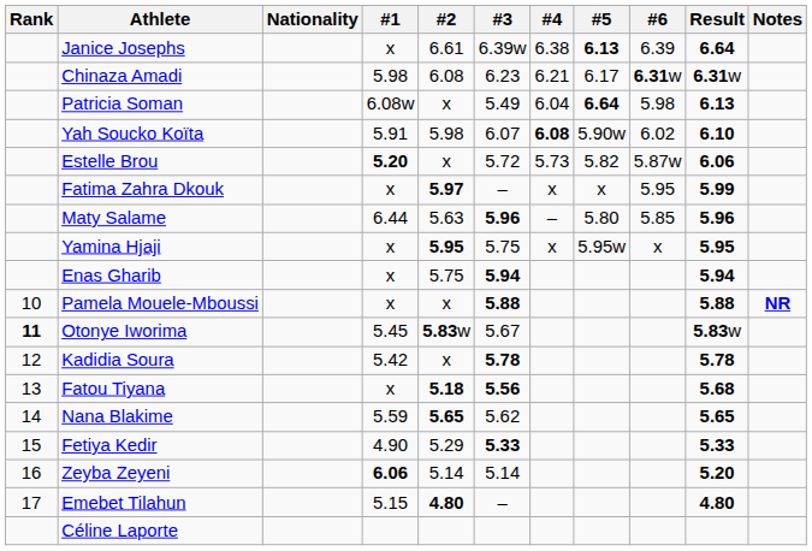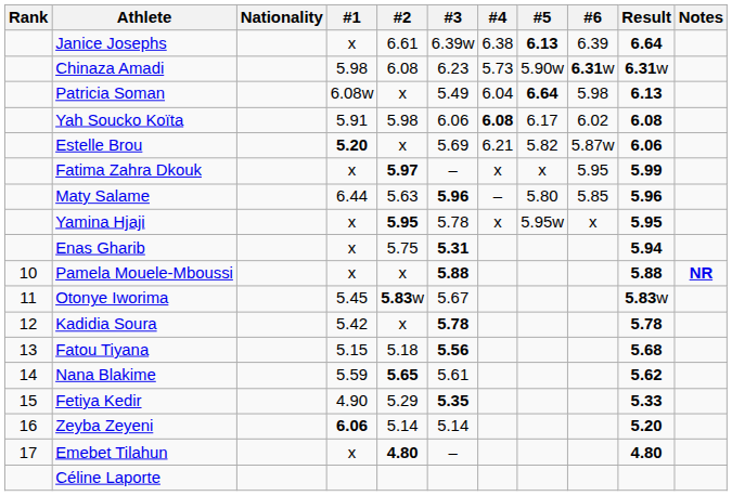 <table class="wikitable sortable" style="text-align:center">
 <tr>
 <th>Rank</th>
 <th>Athlete</th>
 <th>Nationality</th>
 <th>#1</th>
 <th>#2</th>
 <th>#3</th>
 <th>#4</th>
 <th>#5</th>
 <th>#6</th>
 <th>Result</th>
 <th>Notes</th>
 </tr>
 <tr>
 <td></td>
 <td align="left"><a href='#'>Janice Josephs</a></td>
 <td align=left></td>
 <td>x</td>
 <td>6.61</td>
 <td>6.39w</td>
 <td>6.38</td>
 <td><strong>6.13</strong></td>
 <td>6.39</td>
 <td><strong>6.64</strong></td>
 <td></td>
 </tr>
 <tr>
 <td></td>
 <td align="left"><a href='#'>Chinaza Amadi</a></td>
 <td align=left></td>
 <td>5.98</td>
 <td>6.08</td>
 <td>6.23</td>
-<td>6.21</td>
-<td>6.17</td>
+<td>5.73</td>
+<td>5.90w</td>
 <td><strong>6.31</strong>w</td>
 <td><strong>6.31</strong>w</td>
 <td></td>
 </tr>
 <tr>
 <td></td>
 <td align="left"><a href='#'>Patricia Soman</a></td>
 <td align=left></td>
 <td>6.08w</td>
 <td>x</td>
 <td>5.49</td>
 <td>6.04</td>
 <td><strong>6.64</strong></td>
 <td>5.98</td>
 <td><strong>6.13</strong></td>
 <td></td>
 </tr>
 <tr>
 <td></td>
 <td align="left"><a href='#'>Yah Soucko Koïta</a></td>
 <td align=left></td>
 <td>5.91</td>
 <td>5.98</td>
-<td>6.07</td>
+<td>6.06</td>
 <td><strong>6.08</strong></td>
-<td>5.90w</td>
+<td>6.17</td>
 <td>6.02</td>
-<td><strong>6.10</strong></td>
+<td><strong>6.08</strong></td>
 <td></td>
 </tr>
 <tr>
 <td></td>
 <td align="left"><a href='#'>Estelle Brou</a></td>
 <td align=left></td>
 <td><strong>5.20</strong></td>
 <td>x</td>
-<td>5.72</td>
-<td>5.73</td>
+<td>5.69</td>
+<td>6.21</td>
 <td>5.82</td>
 <td>5.87w</td>
 <td><strong>6.06</strong></td>
 <td></td>
 </tr>
 <tr>
 <td></td>
 <td align="left"><a href='#'>Fatima Zahra Dkouk</a></td>
 <td align=left></td>
 <td>x</td>
 <td><strong>5.97</strong></td>
 <td>–</td>
 <td>x</td>
 <td>x</td>
 <td>5.95</td>
 <td><strong>5.99</strong></td>
 <td></td>
 </tr>
 <tr>
 <td></td>
 <td align="left"><a href='#'>Maty Salame</a></td>
 <td align=left></td>
 <td>6.44</td>
 <td>5.63</td>
 <td><strong>5.96</strong></td>
 <td>–</td>
 <td>5.80</td>
 <td>5.85</td>
 <td><strong>5.96</strong></td>
 <td></td>
 </tr>
 <tr>
 <td></td>
 <td align="left"><a href='#'>Yamina Hjaji</a></td>
 <td align=left></td>
 <td>x</td>
 <td><strong>5.95</strong></td>
-<td>5.75</td>
+<td>5.78</td>
 <td>x</td>
 <td>5.95w</td>
 <td>x</td>
 <td><strong>5.95</strong></td>
 <td></td>
 </tr>
 <tr>
 <td></td>
 <td align="left"><a href='#'>Enas Gharib</a></td>
 <td align=left></td>
 <td>x</td>
 <td>5.75</td>
-<td><strong>5.94</strong></td>
+<td><strong>5.31</strong></td>
 <td></td>
 <td></td>
 <td></td>
 <td><strong>5.94</strong></td>
 <td></td>
 </tr>
 <tr>
 <td>10</td>
 <td align="left"><a href='#'>Pamela Mouele-Mboussi</a></td>
 <td align=left></td>
 <td>x</td>
 <td>x</td>
 <td><strong>5.88</strong></td>
 <td></td>
 <td></td>
 <td></td>
 <td><strong>5.88</strong></td>
 <td><strong><a href='#'>NR</a></strong></td>
 </tr>
 <tr>
-<td><strong>11</strong></td>
+<td>11</td>
 <td align="left"><a href='#'>Otonye Iworima</a></td>
 <td align=left></td>
 <td>5.45</td>
 <td><strong>5.83</strong>w</td>
 <td>5.67</td>
 <td></td>
 <td></td>
 <td></td>
 <td><strong>5.83</strong>w</td>
 <td></td>
 </tr>
 <tr>
 <td>12</td>
 <td align="left"><a href='#'>Kadidia Soura</a></td>
 <td align=left></td>
 <td>5.42</td>
 <td>x</td>
 <td><strong>5.78</strong></td>
 <td></td>
 <td></td>
 <td></td>
 <td><strong>5.78</strong></td>
 <td></td>
 </tr>
 <tr>
 <td>13</td>
 <td align="left"><a href='#'>Fatou Tiyana</a></td>
 <td align=left></td>
-<td>x</td>
-<td><strong>5.18</strong></td>
+<td>5.15</td>
+<td>5.18</td>
 <td><strong>5.56</strong></td>
 <td></td>
 <td></td>
 <td></td>
 <td><strong>5.68</strong></td>
 <td></td>
 </tr>
 <tr>
 <td>14</td>
 <td align="left"><a href='#'>Nana Blakime</a></td>
 <td align=left></td>
 <td>5.59</td>
 <td><strong>5.65</strong></td>
-<td>5.62</td>
+<td>5.61</td>
 <td></td>
 <td></td>
 <td></td>
-<td><strong>5.65</strong></td>
+<td><strong>5.62</strong></td>
 <td></td>
 </tr>
 <tr>
 <td>15</td>
 <td align="left"><a href='#'>Fetiya Kedir</a></td>
 <td align=left></td>
 <td>4.90</td>
 <td>5.29</td>
-<td><strong>5.33</strong></td>
+<td><strong>5.35</strong></td>
 <td></td>
 <td></td>
 <td></td>
 <td><strong>5.33</strong></td>
 <td></td>
 </tr>
 <tr>
 <td>16</td>
 <td align="left"><a href='#'>Zeyba Zeyeni</a></td>
 <td align=left></td>
 <td><strong>6.06</strong></td>
 <td>5.14</td>
 <td>5.14</td>
 <td></td>
 <td></td>
 <td></td>
 <td><strong>5.20</strong></td>
 <td></td>
 </tr>
 <tr>
 <td>17</td>
 <td align="left"><a href='#'>Emebet Tilahun</a></td>
 <td align=left></td>
-<td>5.15</td>
+<td>x</td>
 <td><strong>4.80</strong></td>
 <td>–</td>
 <td></td>
 <td></td>
 <td></td>
 <td><strong>4.80</strong></td>
 <td></td>
 </tr>
 <tr>
 <td></td>
 <td align="left"><a href='#'>Céline Laporte</a></td>
 <td align=left></td>
 <td></td>
 <td></td>
 <td></td>
 <td></td>
 <td></td>
 <td></td>
 <td><strong></strong></td>
 <td></td>
 </tr>
 </table>
